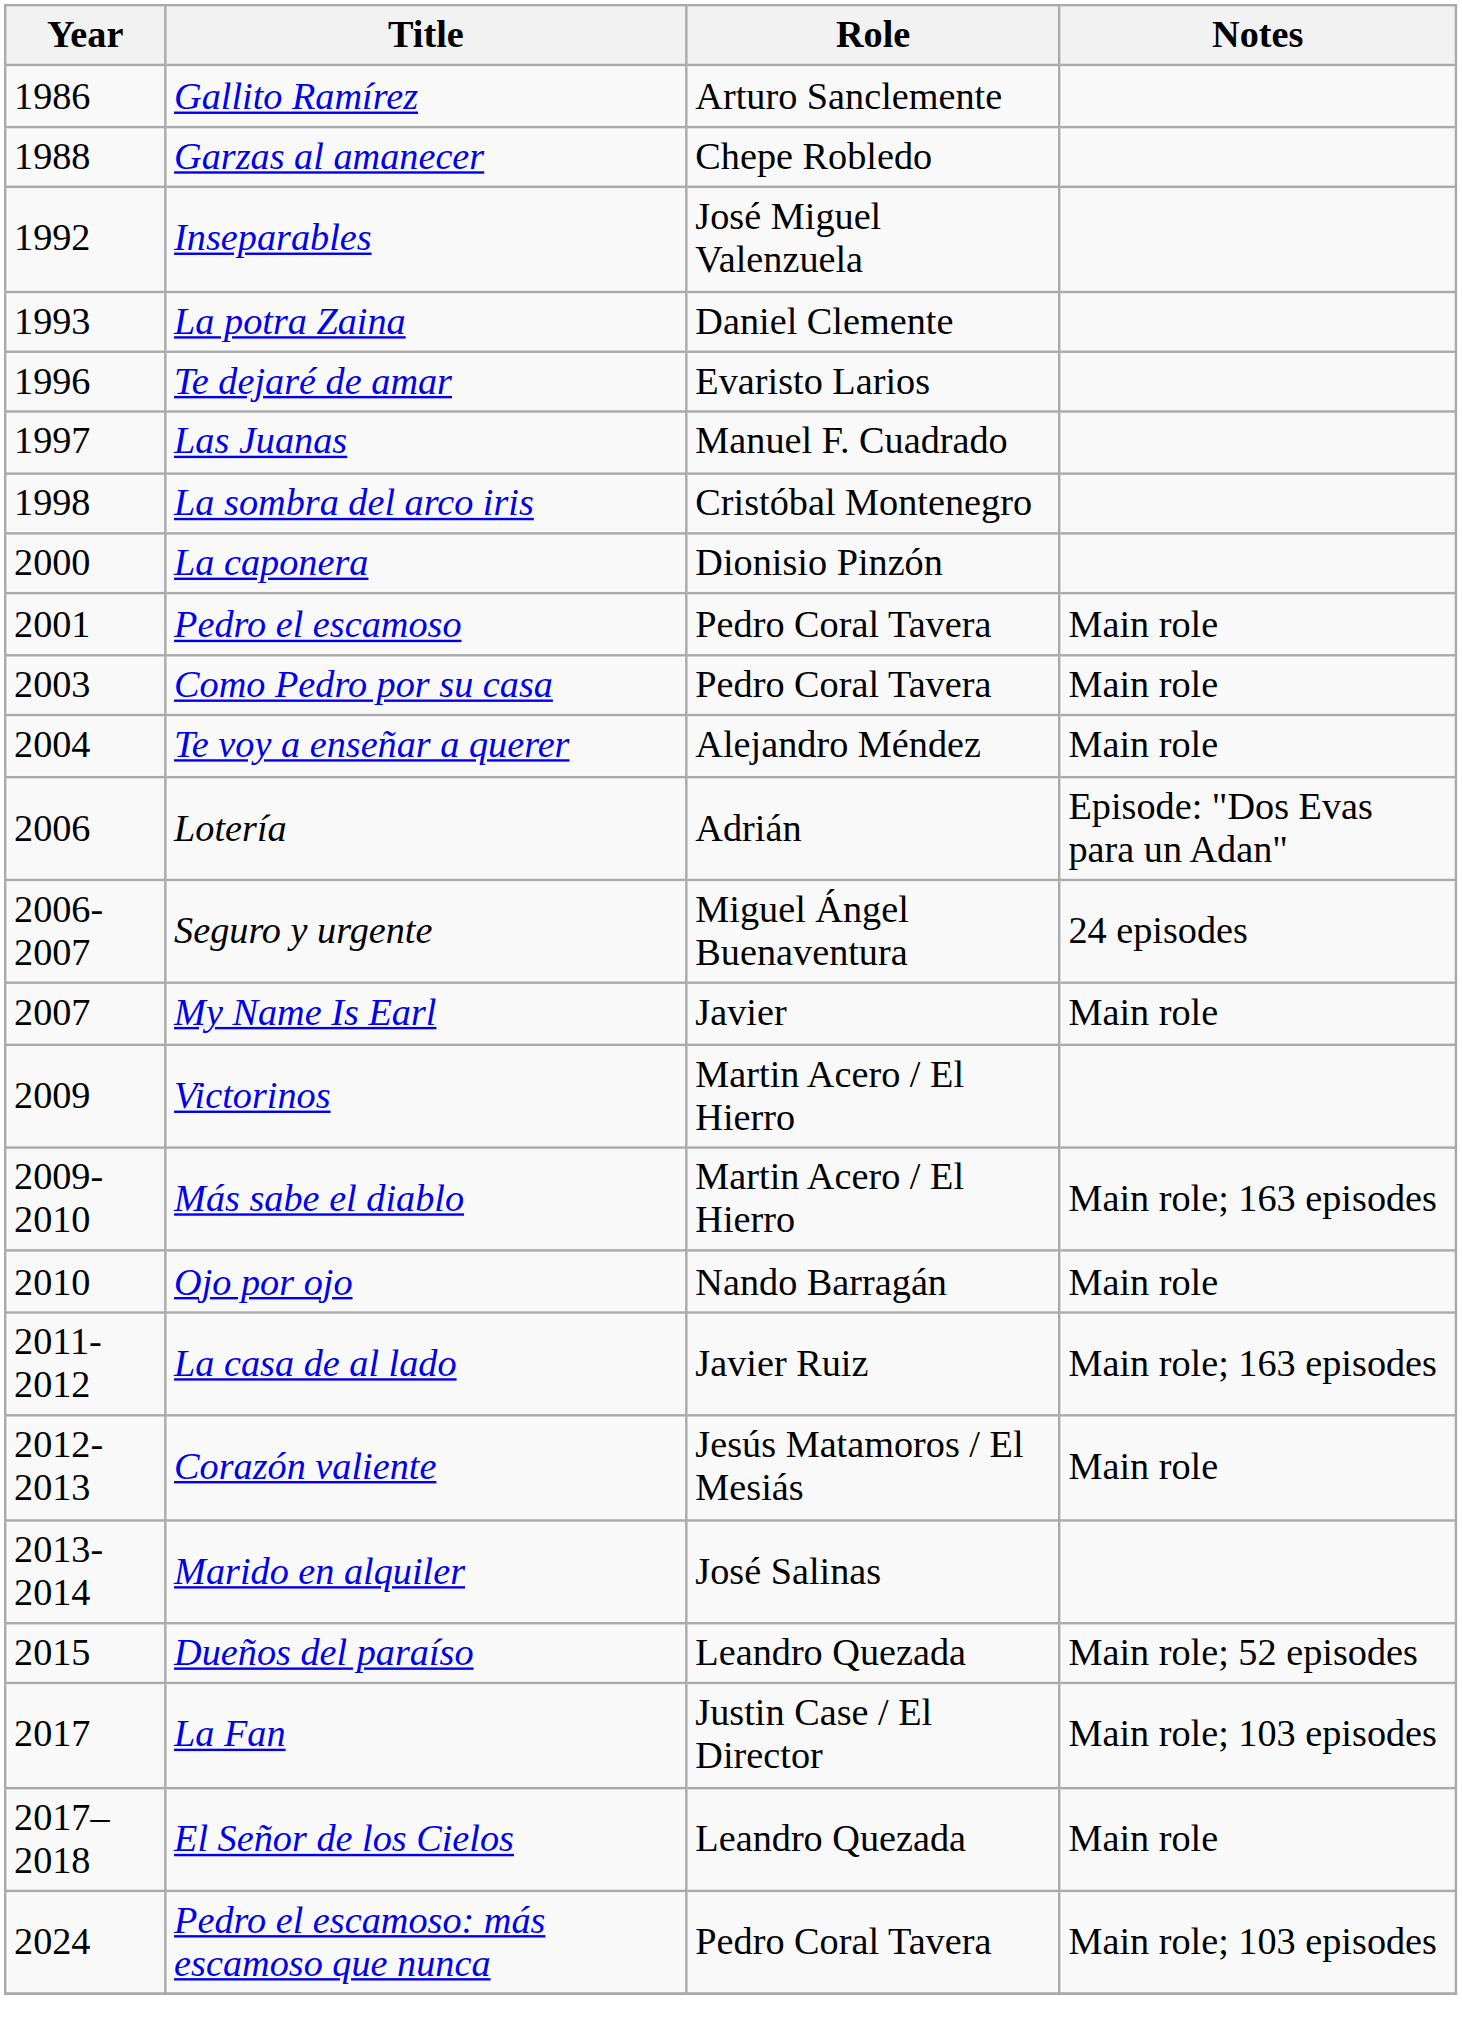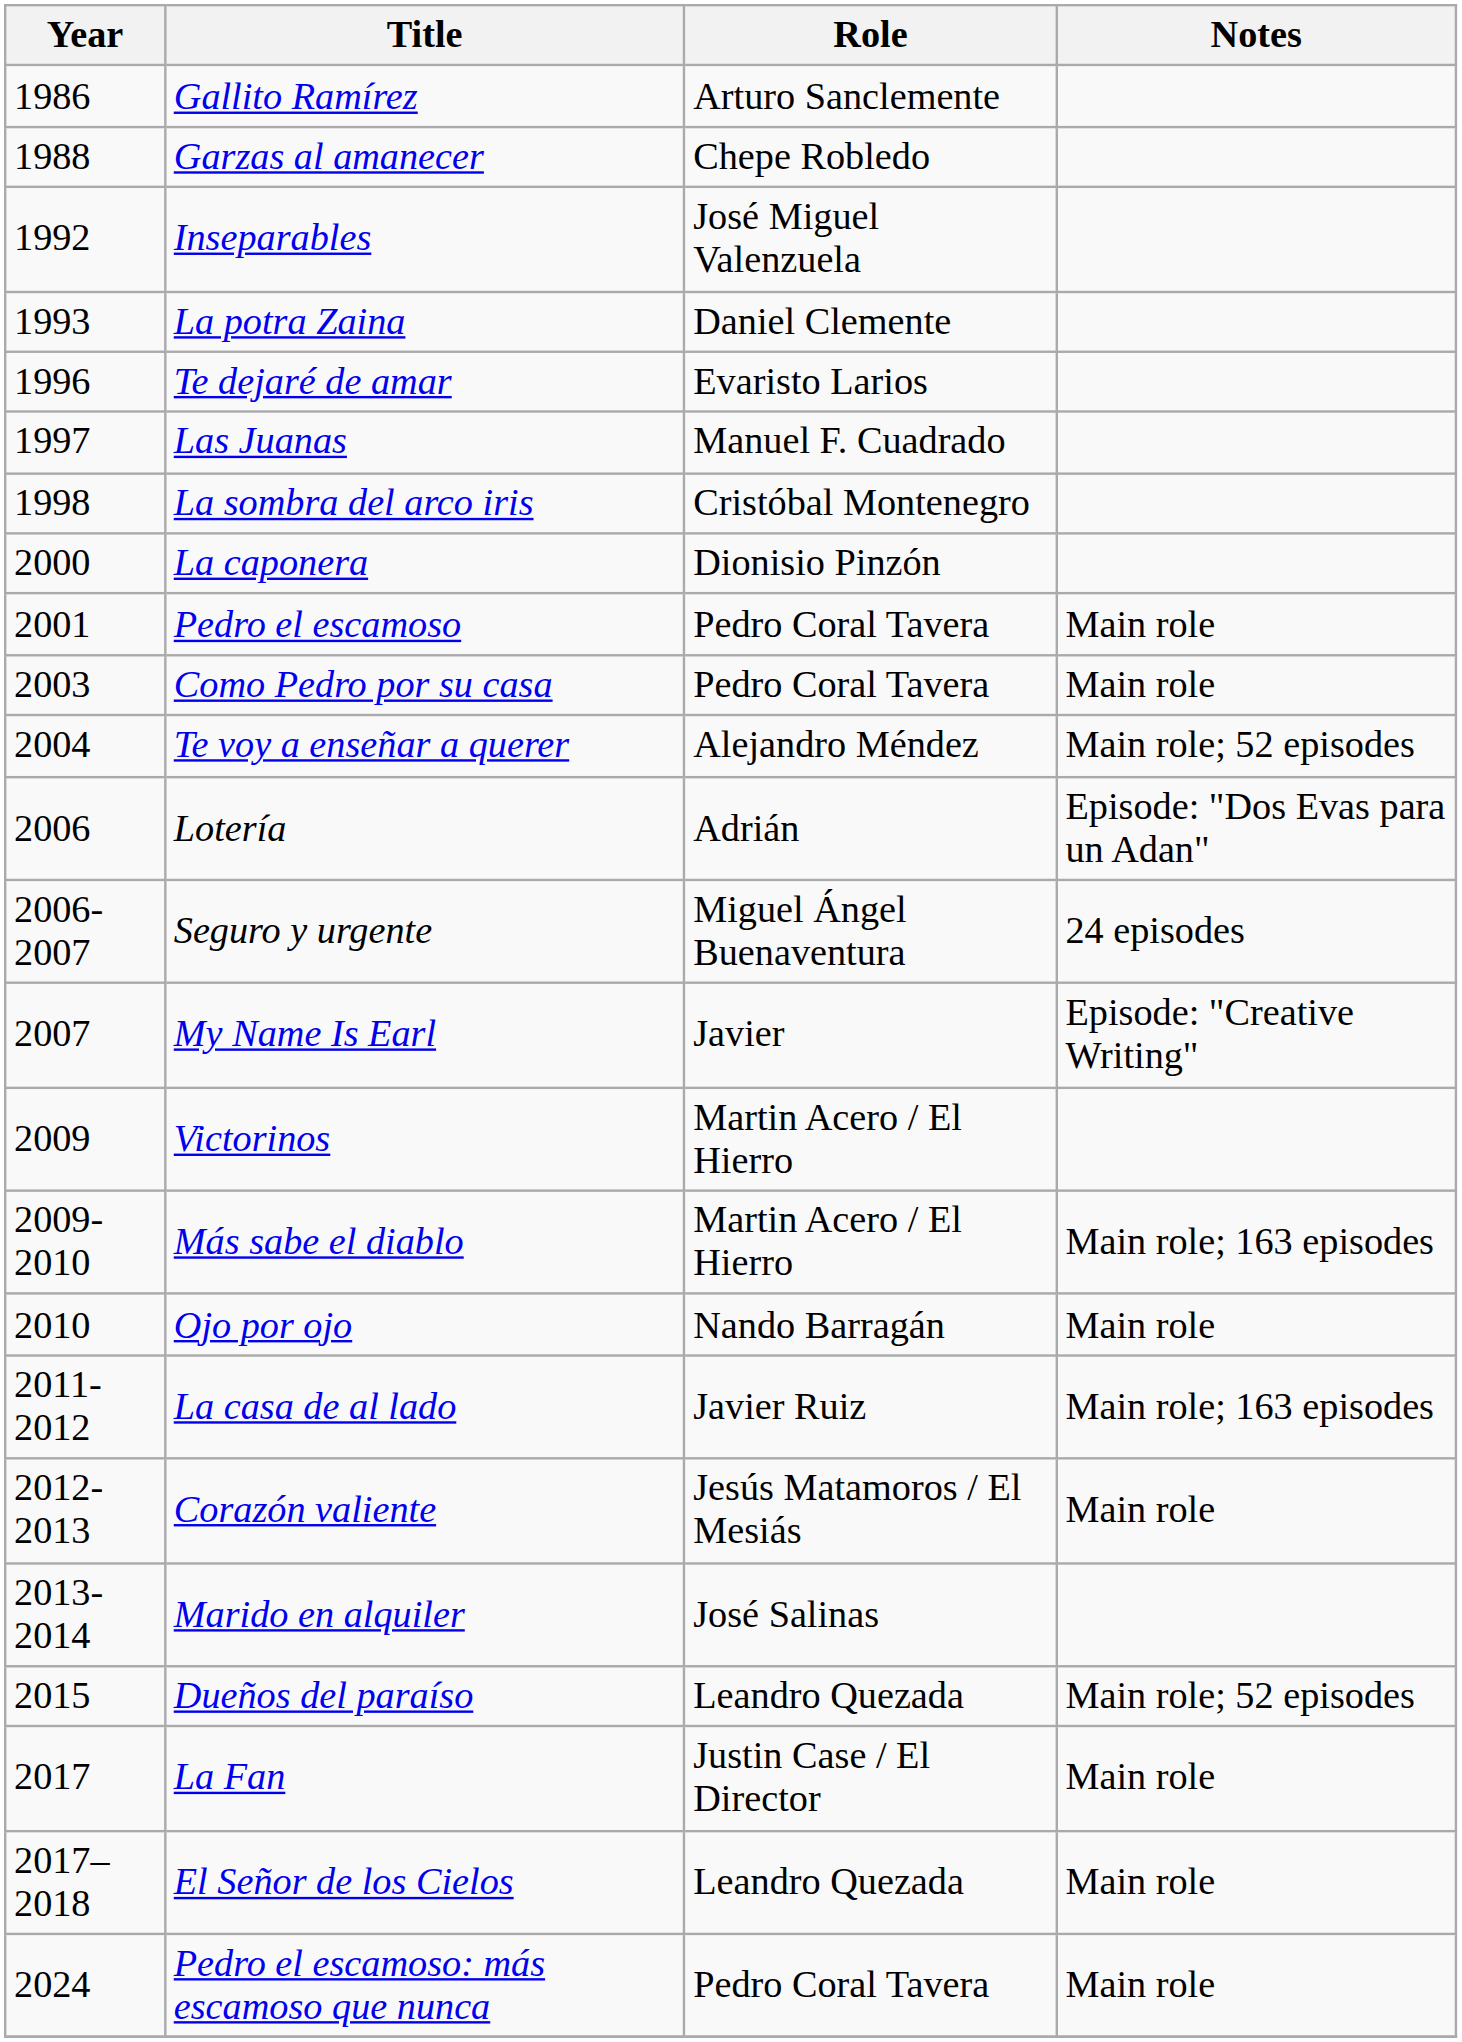 <table class="wikitable sortable">
 <tr>
 <th>Year</th>
 <th>Title</th>
 <th>Role</th>
 <th class="unsortable">Notes</th>
 </tr>
 <tr>
 <td>1986</td>
 <td><em><a href='#'>Gallito Ramírez</a></em></td>
 <td>Arturo Sanclemente</td>
 <td></td>
 </tr>
 <tr>
 <td>1988</td>
 <td><em><a href='#'>Garzas al amanecer</a></em></td>
 <td>Chepe Robledo</td>
 <td></td>
 </tr>
 <tr>
 <td>1992</td>
 <td><em><a href='#'>Inseparables</a></em></td>
 <td>José Miguel Valenzuela</td>
 <td></td>
 </tr>
 <tr>
 <td>1993</td>
 <td><em><a href='#'>La potra Zaina</a></em></td>
 <td>Daniel Clemente</td>
 <td></td>
 </tr>
 <tr>
 <td>1996</td>
 <td><em><a href='#'>Te dejaré de amar</a></em></td>
 <td>Evaristo Larios</td>
 <td></td>
 </tr>
 <tr>
 <td>1997</td>
 <td><em><a href='#'>Las Juanas</a></em></td>
 <td>Manuel F. Cuadrado</td>
 <td></td>
 </tr>
 <tr>
 <td>1998</td>
 <td><em><a href='#'>La sombra del arco iris</a></em></td>
 <td>Cristóbal Montenegro</td>
 <td></td>
 </tr>
 <tr>
 <td>2000</td>
 <td><em><a href='#'>La caponera</a></em></td>
 <td>Dionisio Pinzón</td>
 <td></td>
 </tr>
 <tr>
 <td>2001</td>
 <td><em><a href='#'>Pedro el escamoso</a></em></td>
 <td>Pedro Coral Tavera</td>
 <td>Main role</td>
 </tr>
 <tr>
 <td>2003</td>
 <td><em><a href='#'>Como Pedro por su casa</a></em></td>
 <td>Pedro Coral Tavera</td>
 <td>Main role</td>
 </tr>
 <tr>
 <td>2004</td>
 <td><em><a href='#'>Te voy a enseñar a querer</a></em></td>
 <td>Alejandro Méndez</td>
-<td>Main role</td>
+<td>Main role; 52 episodes</td>
 </tr>
 <tr>
 <td>2006</td>
 <td><em>Lotería</em></td>
 <td>Adrián</td>
 <td>Episode: "Dos Evas para un Adan"</td>
 </tr>
 <tr>
 <td>2006-2007</td>
 <td><em>Seguro y urgente</em></td>
 <td>Miguel Ángel Buenaventura</td>
 <td>24 episodes</td>
 </tr>
 <tr>
 <td>2007</td>
 <td><em><a href='#'>My Name Is Earl</a></em></td>
 <td>Javier</td>
-<td>Main role</td>
+<td>Episode: "Creative Writing"</td>
 </tr>
 <tr>
 <td>2009</td>
 <td><em><a href='#'>Victorinos</a></em></td>
 <td>Martin Acero / El Hierro</td>
 <td></td>
 </tr>
 <tr>
 <td>2009-2010</td>
 <td><em><a href='#'>Más sabe el diablo</a></em></td>
 <td>Martin Acero / El Hierro</td>
 <td>Main role; 163 episodes</td>
 </tr>
 <tr>
 <td>2010</td>
 <td><em><a href='#'>Ojo por ojo</a></em></td>
 <td>Nando Barragán</td>
 <td>Main role</td>
 </tr>
 <tr>
 <td>2011-2012</td>
 <td><em><a href='#'>La casa de al lado</a></em></td>
 <td>Javier Ruiz</td>
 <td>Main role; 163 episodes</td>
 </tr>
 <tr>
 <td>2012-2013</td>
 <td><em><a href='#'>Corazón valiente</a></em></td>
 <td>Jesús Matamoros / El Mesiás</td>
 <td>Main role</td>
 </tr>
 <tr>
 <td>2013-2014</td>
 <td><em><a href='#'>Marido en alquiler</a></em></td>
 <td>José Salinas</td>
 <td></td>
 </tr>
 <tr>
 <td>2015</td>
 <td><em><a href='#'>Dueños del paraíso</a></em></td>
 <td>Leandro Quezada</td>
 <td>Main role; 52 episodes</td>
 </tr>
 <tr>
 <td>2017</td>
 <td><em><a href='#'>La Fan</a></em></td>
 <td>Justin Case / El Director</td>
-<td>Main role; 103 episodes</td>
+<td>Main role</td>
 </tr>
 <tr>
 <td>2017–2018</td>
 <td><em><a href='#'>El Señor de los Cielos</a></em></td>
 <td>Leandro Quezada</td>
 <td>Main role</td>
 </tr>
 <tr>
 <td>2024</td>
 <td><em><a href='#'>Pedro el escamoso: más escamoso que nunca</a></em></td>
 <td>Pedro Coral Tavera</td>
-<td>Main role; 103 episodes</td>
+<td>Main role</td>
 </tr>
 <tr>
 </tr>
 </table>
